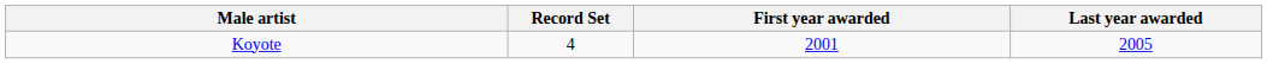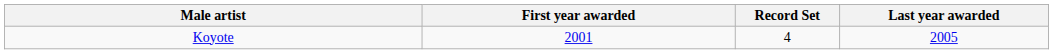 <table class="wikitable"  style="width:95%; text-align:center;">
 <tr>
 <th width=40%>Male artist</th>
+<th style="width:30%;">First year awarded</th>
 <th width=10%>Record Set</th>
-<th style="width:30%;">First year awarded</th>
 <th width=30%>Last year awarded</th>
 </tr>
 <tr>
 <td><a href='#'>Koyote</a></td>
+<td><a href='#'>2001</a></td>
 <td>4</td>
-<td><a href='#'>2001</a></td>
 <td><a href='#'>2005</a></td>
 </tr>
 </table>
